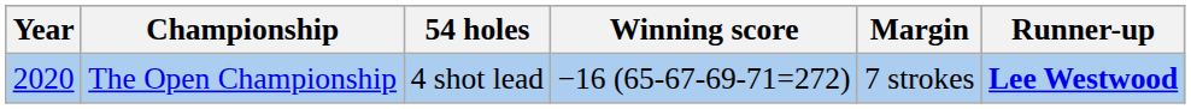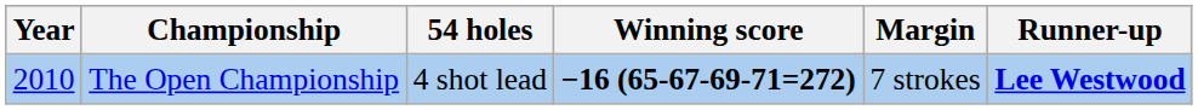 <table class="wikitable">
 <tr>
 <th>Year</th>
 <th>Championship</th>
 <th>54 holes</th>
 <th>Winning score</th>
 <th>Margin</th>
 <th>Runner-up</th>
 </tr>
 <tr style="background:#ABCDEF;">
-<td><a href='#'>2020</a></td>
+<td><a href='#'>2010</a></td>
 <td><a href='#'>The Open Championship</a></td>
 <td>4 shot lead</td>
-<td>−16 (65-67-69-71=272)</td>
+<td><strong>−16 (65-67-69-71=272)</strong></td>
 <td>7 strokes</td>
 <td><strong> <a href='#'>Lee Westwood</a></strong></td>
 </tr>
 </table>
